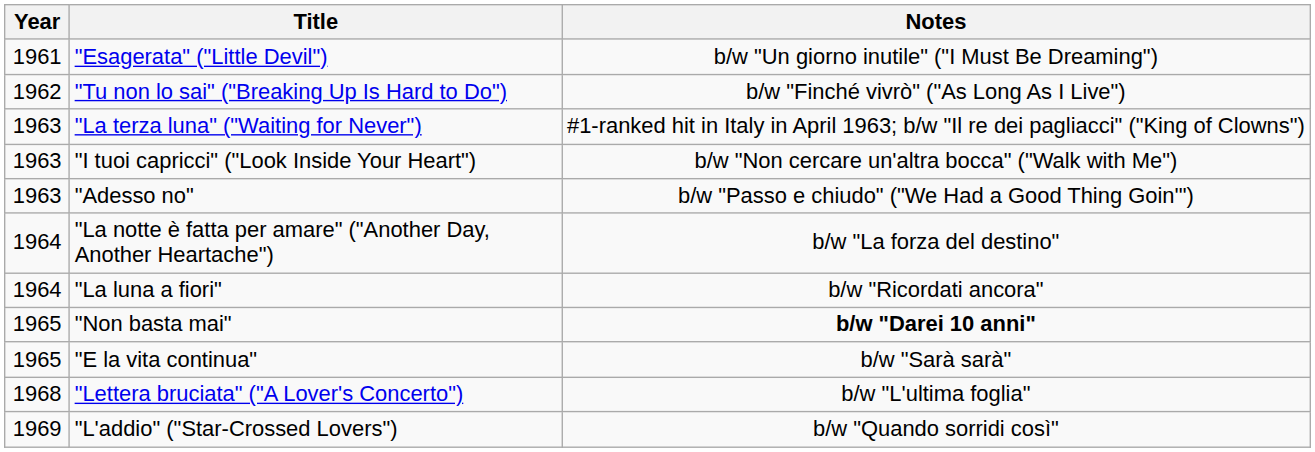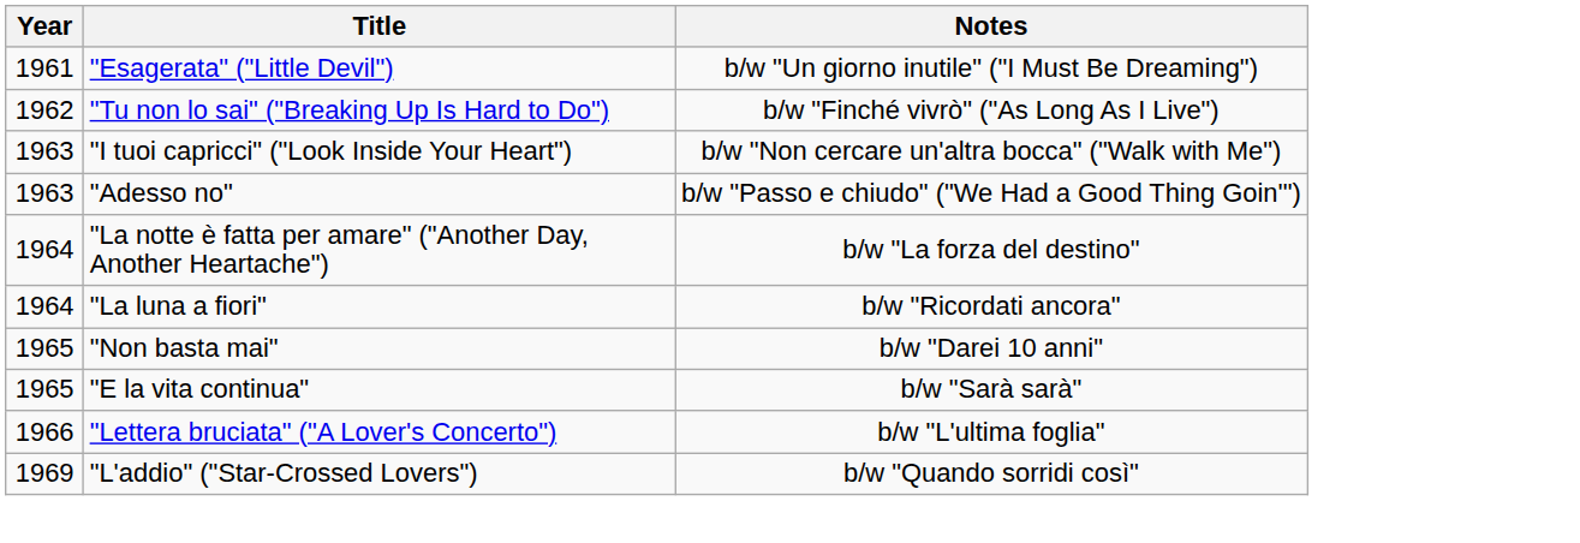 <table class="wikitable" style="text-align: center">
 <tr>
 <th style="width:2.5em">Year</th>
 <th style="width:22em">Title</th>
 <th>Notes</th>
 </tr>
 <tr>
 <td>1961</td>
 <td align="left"><a href='#'>"Esagerata" ("Little Devil")</a></td>
 <td>b/w "Un giorno inutile" ("I Must Be Dreaming")</td>
 </tr>
 <tr>
 <td>1962</td>
 <td align="left"><a href='#'>"Tu non lo sai" ("Breaking Up Is Hard to Do")</a></td>
 <td>b/w "Finché vivrò" ("As Long As I Live")</td>
-</tr>
-<tr>
-<td>1963</td>
-<td align="left"><a href='#'>"La terza luna" ("Waiting for Never")</a></td>
-<td>#1-ranked hit in Italy in April 1963; b/w "Il re dei pagliacci" ("King of Clowns")</td>
 </tr>
 <tr>
 <td>1963</td>
 <td align="left">"I tuoi capricci" ("Look Inside Your Heart")</td>
 <td>b/w "Non cercare un'altra bocca" ("Walk with Me")</td>
 </tr>
 <tr>
 <td>1963</td>
 <td align="left">"Adesso no"</td>
 <td>b/w "Passo e chiudo" ("We Had a Good Thing Goin'")</td>
 </tr>
 <tr>
 <td>1964</td>
 <td align="left">"La notte è fatta per amare" ("Another Day, Another Heartache")</td>
 <td>b/w "La forza del destino"</td>
 </tr>
 <tr>
 <td>1964</td>
 <td align="left">"La luna a fiori"</td>
 <td>b/w "Ricordati ancora"</td>
 </tr>
 <tr>
 <td>1965</td>
 <td align="left">"Non basta mai"</td>
-<td><strong>b/w "Darei 10 anni"</strong></td>
+<td>b/w "Darei 10 anni"</td>
 </tr>
 <tr>
 <td>1965</td>
 <td align="left">"E la vita continua"</td>
 <td>b/w "Sarà sarà"</td>
 </tr>
 <tr>
-<td>1968</td>
+<td>1966</td>
 <td align="left"><a href='#'>"Lettera bruciata" ("A Lover's Concerto")</a></td>
 <td>b/w "L'ultima foglia"</td>
 </tr>
 <tr>
 <td>1969</td>
 <td align="left">"L'addio" ("Star-Crossed Lovers")</td>
 <td>b/w "Quando sorridi così"</td>
 </tr>
 </table>
